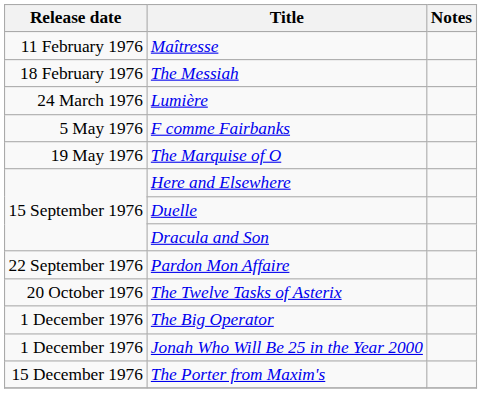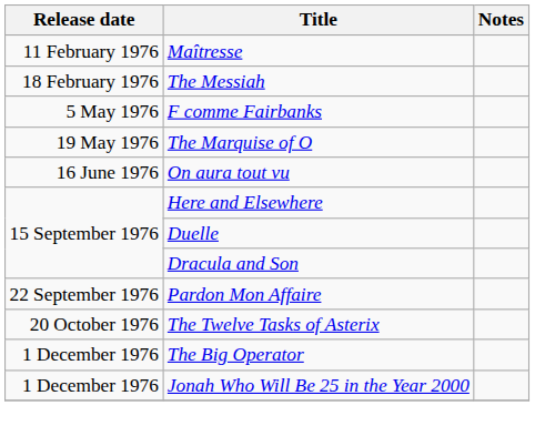 <table class="wikitable sortable">
 <tr>
 <th scope="col">Release date</th>
 <th>Title</th>
 <th>Notes</th>
 </tr>
 <tr>
 <td style="text-align:right;">11 February 1976</td>
 <td><em><a href='#'>Maîtresse</a></em></td>
 <td></td>
 </tr>
 <tr>
 <td style="text-align:right;">18 February 1976</td>
 <td><em><a href='#'>The Messiah</a></em></td>
 <td></td>
 </tr>
 <tr>
-<td style="text-align:right;">24 March 1976</td>
-<td><em><a href='#'>Lumière</a></em></td>
-<td></td>
-</tr>
-<tr>
 <td style="text-align:right;">5 May 1976</td>
 <td><em><a href='#'>F comme Fairbanks</a></em></td>
 <td></td>
 </tr>
 <tr>
 <td style="text-align:right;">19 May 1976</td>
 <td><em><a href='#'>The Marquise of O</a></em></td>
+<td></td>
+</tr>
+<tr>
+<td style="text-align:right;">16 June 1976</td>
+<td><em><a href='#'>On aura tout vu</a></em></td>
 <td></td>
 </tr>
 <tr>
 <td style="text-align:right;" rowspan="3">15 September 1976</td>
 <td><em><a href='#'>Here and Elsewhere</a></em></td>
 <td></td>
 </tr>
 <tr>
 <td><em><a href='#'>Duelle</a></em></td>
 <td></td>
 </tr>
 <tr>
 <td><em><a href='#'>Dracula and Son</a></em></td>
 <td></td>
 </tr>
 <tr>
 <td style="text-align:right;">22 September 1976</td>
 <td><em><a href='#'>Pardon Mon Affaire</a></em></td>
 <td></td>
 </tr>
 <tr>
 <td style="text-align:right;">20 October 1976</td>
 <td><em><a href='#'>The Twelve Tasks of Asterix</a></em></td>
 <td></td>
 </tr>
 <tr>
 <td style="text-align:right;">1 December 1976</td>
 <td><em><a href='#'>The Big Operator</a></em></td>
 <td></td>
 </tr>
 <tr>
 <td style="text-align:right;">1 December 1976</td>
 <td><em><a href='#'>Jonah Who Will Be 25 in the Year 2000</a></em></td>
 <td></td>
 </tr>
 <tr>
-<td style="text-align:right;">15 December 1976</td>
-<td><em><a href='#'>The Porter from Maxim's</a></em></td>
-<td></td>
-</tr>
-<tr>
 </tr>
 </table>
